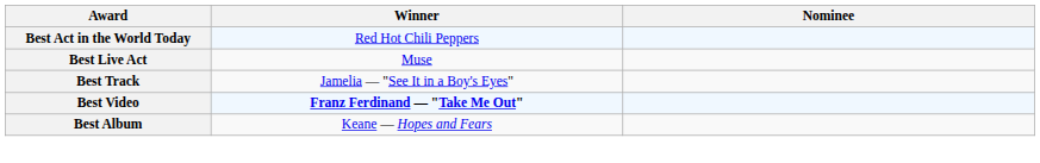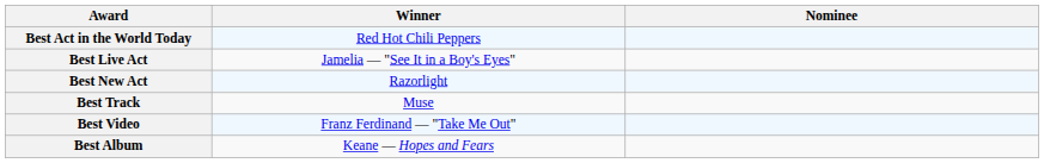 <table class="wikitable" rowspan=2 style="text-align: center; width:95%;">
 <tr>
 <th scope="col" style="width:10%;">Award</th>
 <th scope="col" style="width:20%;">Winner</th>
 <th scope="col" style="width:20%;">Nominee</th>
 </tr>
 <tr>
 <th scope="row" style="text-align:center">Best Act in the World Today</th>
 <td style="background:#F0F8FF"><a href='#'>Red Hot Chili Peppers</a></td>
 <td style="background:#F0F8FF; font-size: 85%;"></td>
 </tr>
 <tr>
 <th scope="row" style="text-align:center">Best Live Act</th>
+<td><a href='#'>Jamelia</a> — "<a href='#'>See It in a Boy's Eyes</a>"</td>
+<td style="font-size: 85%;"></td>
+</tr>
+<tr>
+<th scope="row" style="text-align:center">Best New Act</th>
+<td style="background:#F0F8FF"><a href='#'>Razorlight</a></td>
+<td style="background:#F0F8FF; font-size: 85%;"></td>
+</tr>
+<tr>
+<th scope="row" style="text-align:center">Best Track</th>
 <td><a href='#'>Muse</a></td>
 <td style="font-size: 85%;"></td>
 </tr>
 <tr>
-<th scope="row" style="text-align:center">Best Track</th>
-<td><a href='#'>Jamelia</a> — "<a href='#'>See It in a Boy's Eyes</a>"</td>
-<td style="font-size: 85%;"></td>
-</tr>
-<tr>
 <th scope="row" style="text-align:center">Best Video</th>
-<td style="background:#F0F8FF"><strong><a href='#'>Franz Ferdinand</a> — "<a href='#'>Take Me Out</a>"</strong></td>
+<td style="background:#F0F8FF"><a href='#'>Franz Ferdinand</a> — "<a href='#'>Take Me Out</a>"</td>
 <td style="background:#F0F8FF; font-size: 85%;"></td>
 </tr>
 <tr>
 <th scope="row" style="text-align:center">Best Album</th>
 <td><a href='#'>Keane</a> — <em><a href='#'>Hopes and Fears</a></em></td>
 <td style="font-size: 85%;"></td>
 </tr>
 </table>
